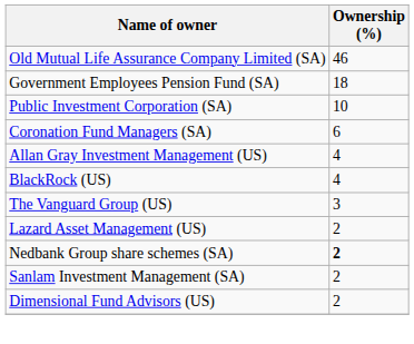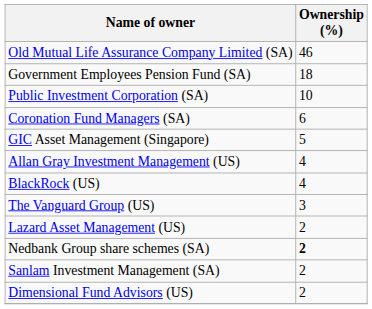 <table class="wikitable sortable" style="margin-left:auto;margin-right:auto">
 <tr>
 <th>Name of owner</th>
 <th>Ownership<br>(%)</th>
 </tr>
 <tr>
 <td><a href='#'>Old Mutual Life Assurance Company Limited</a> (SA)</td>
 <td>46</td>
 </tr>
 <tr>
 <td>Government Employees Pension Fund (SA)</td>
 <td>18</td>
 </tr>
 <tr>
 <td><a href='#'>Public Investment Corporation</a> (SA)</td>
 <td>10</td>
 </tr>
 <tr>
 <td><a href='#'>Coronation Fund Managers</a> (SA)</td>
 <td>6</td>
+</tr>
+<tr>
+<td><a href='#'>GIC</a> Asset Management (Singapore)</td>
+<td>5</td>
 </tr>
 <tr>
 <td><a href='#'>Allan Gray Investment Management</a> (US)</td>
 <td>4</td>
 </tr>
 <tr>
 <td><a href='#'>BlackRock</a> (US)</td>
 <td>4</td>
 </tr>
 <tr>
 <td><a href='#'>The Vanguard Group</a> (US)</td>
 <td>3</td>
 </tr>
 <tr>
 <td><a href='#'>Lazard Asset Management</a> (US)</td>
 <td>2</td>
 </tr>
 <tr>
 <td>Nedbank Group share schemes (SA)</td>
 <td><strong>2</strong></td>
 </tr>
 <tr>
 <td><a href='#'>Sanlam</a> Investment Management (SA)</td>
 <td>2</td>
 </tr>
 <tr>
 <td><a href='#'>Dimensional Fund Advisors</a> (US)</td>
 <td>2</td>
 </tr>
 <tr>
 </tr>
 </table>
